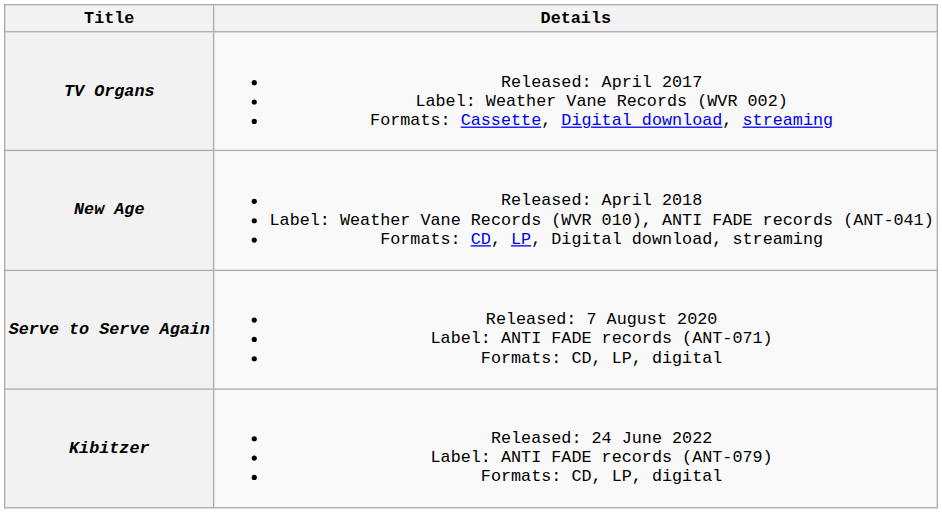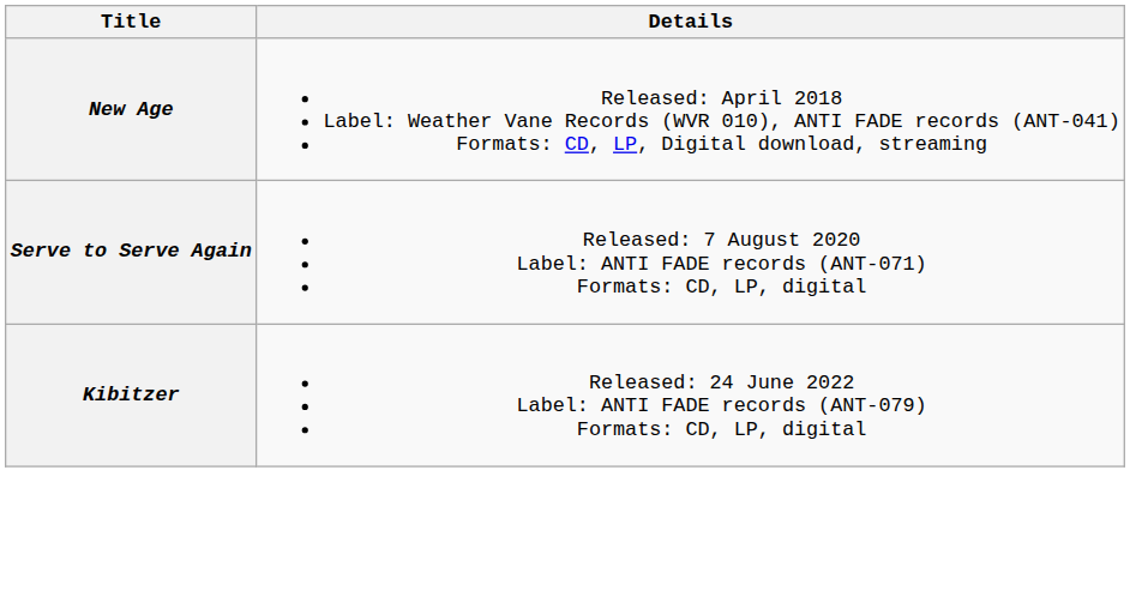 <table class="wikitable plainrowheaders" style="text-align:center;">
 <tr>
 <th scope="col" rowspan="1">Title</th>
 <th scope="col" rowspan="1">Details</th>
-</tr>
-<tr>
-<th scope="row"><em>TV Organs</em></th>
-<td><br><ul><li>Released: April 2017</li><li>Label: Weather Vane Records (WVR 002)</li><li>Formats: <a href='#'>Cassette</a>, <a href='#'>Digital download</a>, <a href='#'>streaming</a></li></ul></td>
 </tr>
 <tr>
 <th scope="row"><em>New Age </em></th>
 <td><br><ul><li>Released: April 2018</li><li>Label: Weather Vane Records (WVR 010), ANTI FADE records (ANT-041)</li><li>Formats: <a href='#'>CD</a>, <a href='#'>LP</a>, Digital download, streaming</li></ul></td>
 </tr>
 <tr>
 <th scope="row"><em>Serve to Serve Again</em></th>
 <td><br><ul><li>Released: 7 August 2020</li><li>Label: ANTI FADE records (ANT-071)</li><li>Formats: CD, LP, digital</li></ul></td>
 </tr>
 <tr>
 <th scope="row"><em>Kibitzer</em></th>
 <td><br><ul><li>Released: 24 June 2022</li><li>Label: ANTI FADE records (ANT-079)</li><li>Formats: CD, LP, digital</li></ul></td>
 </tr>
 </table>
